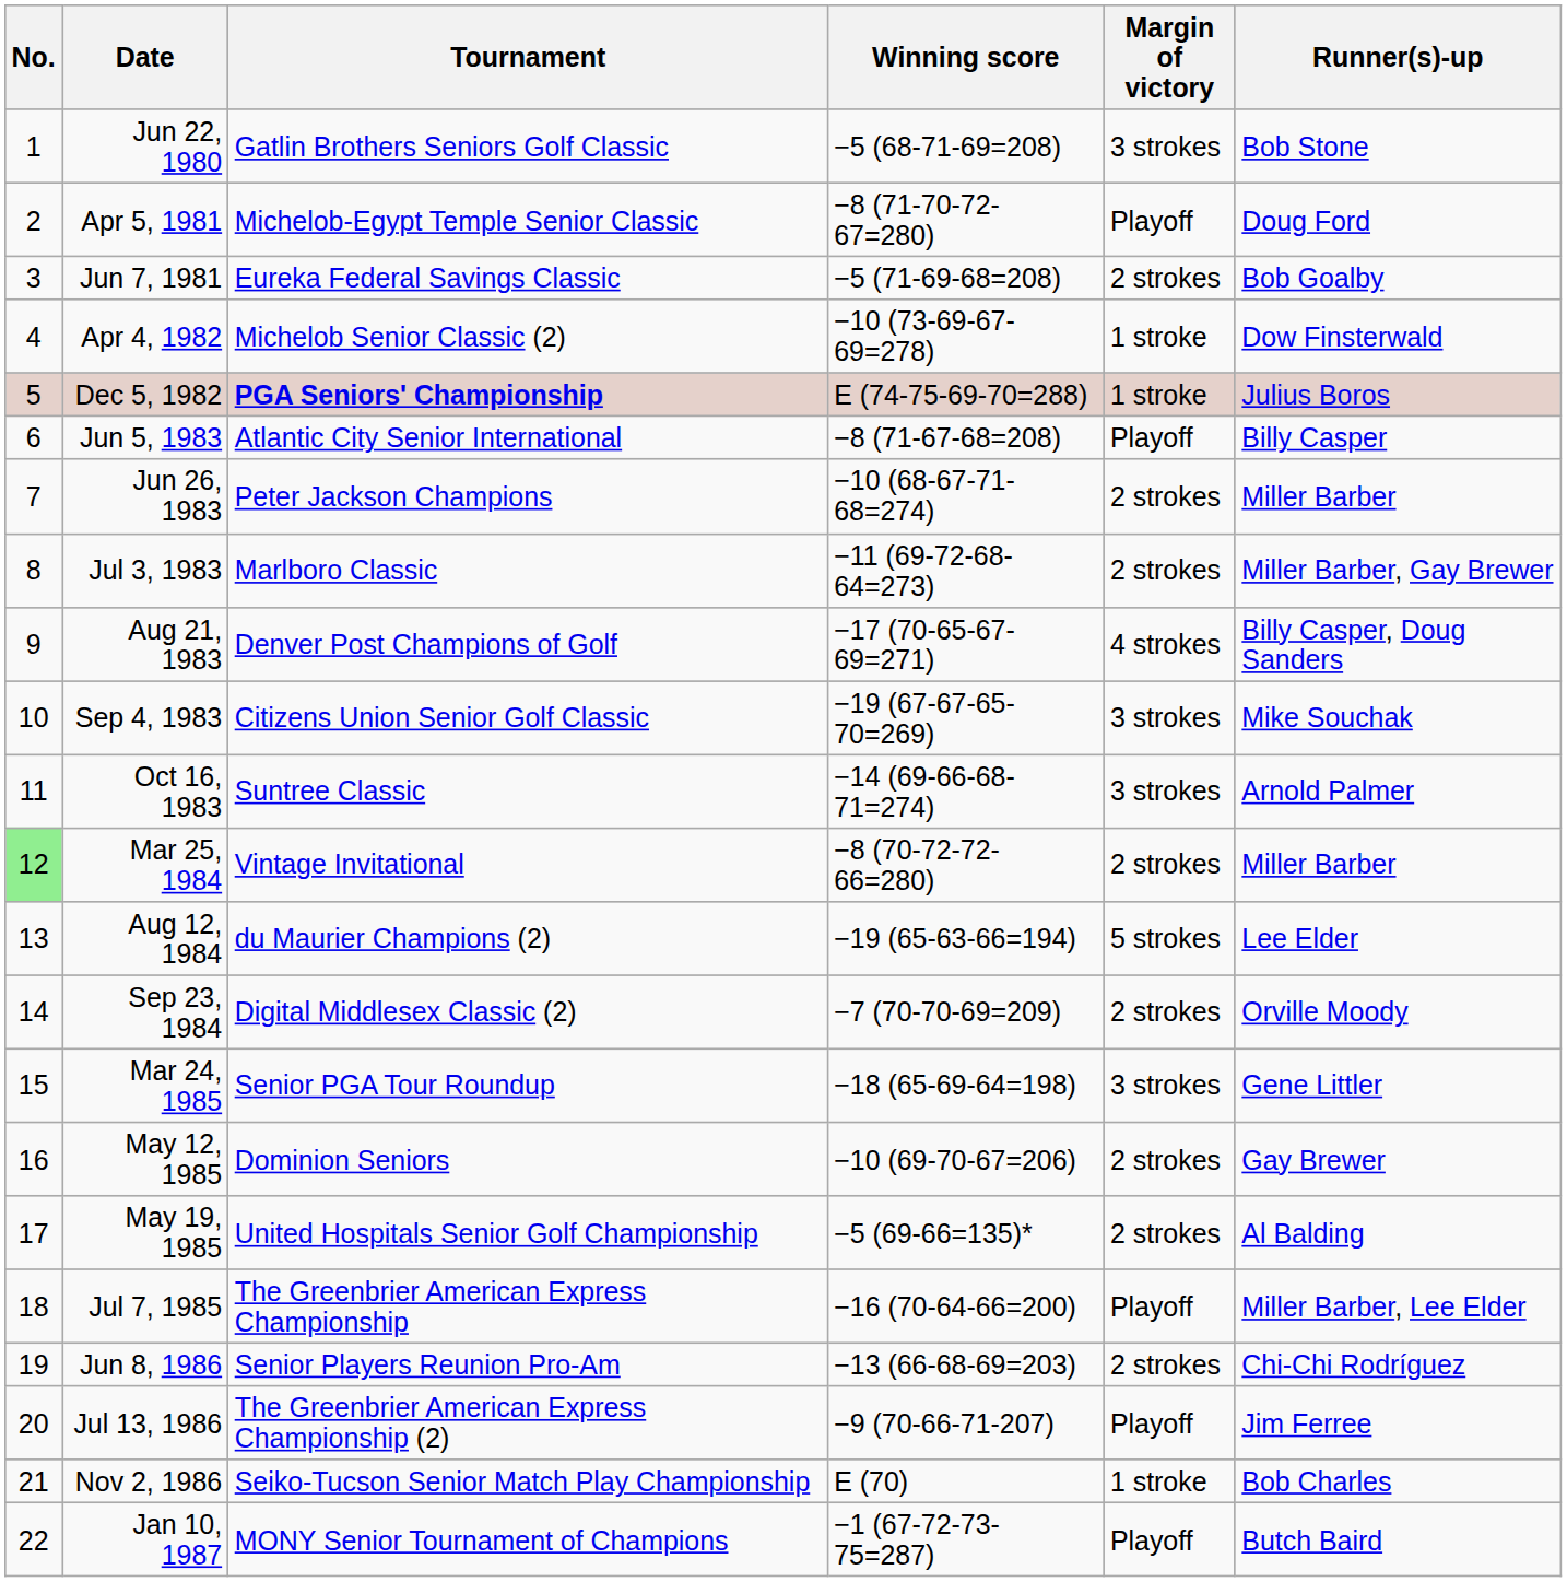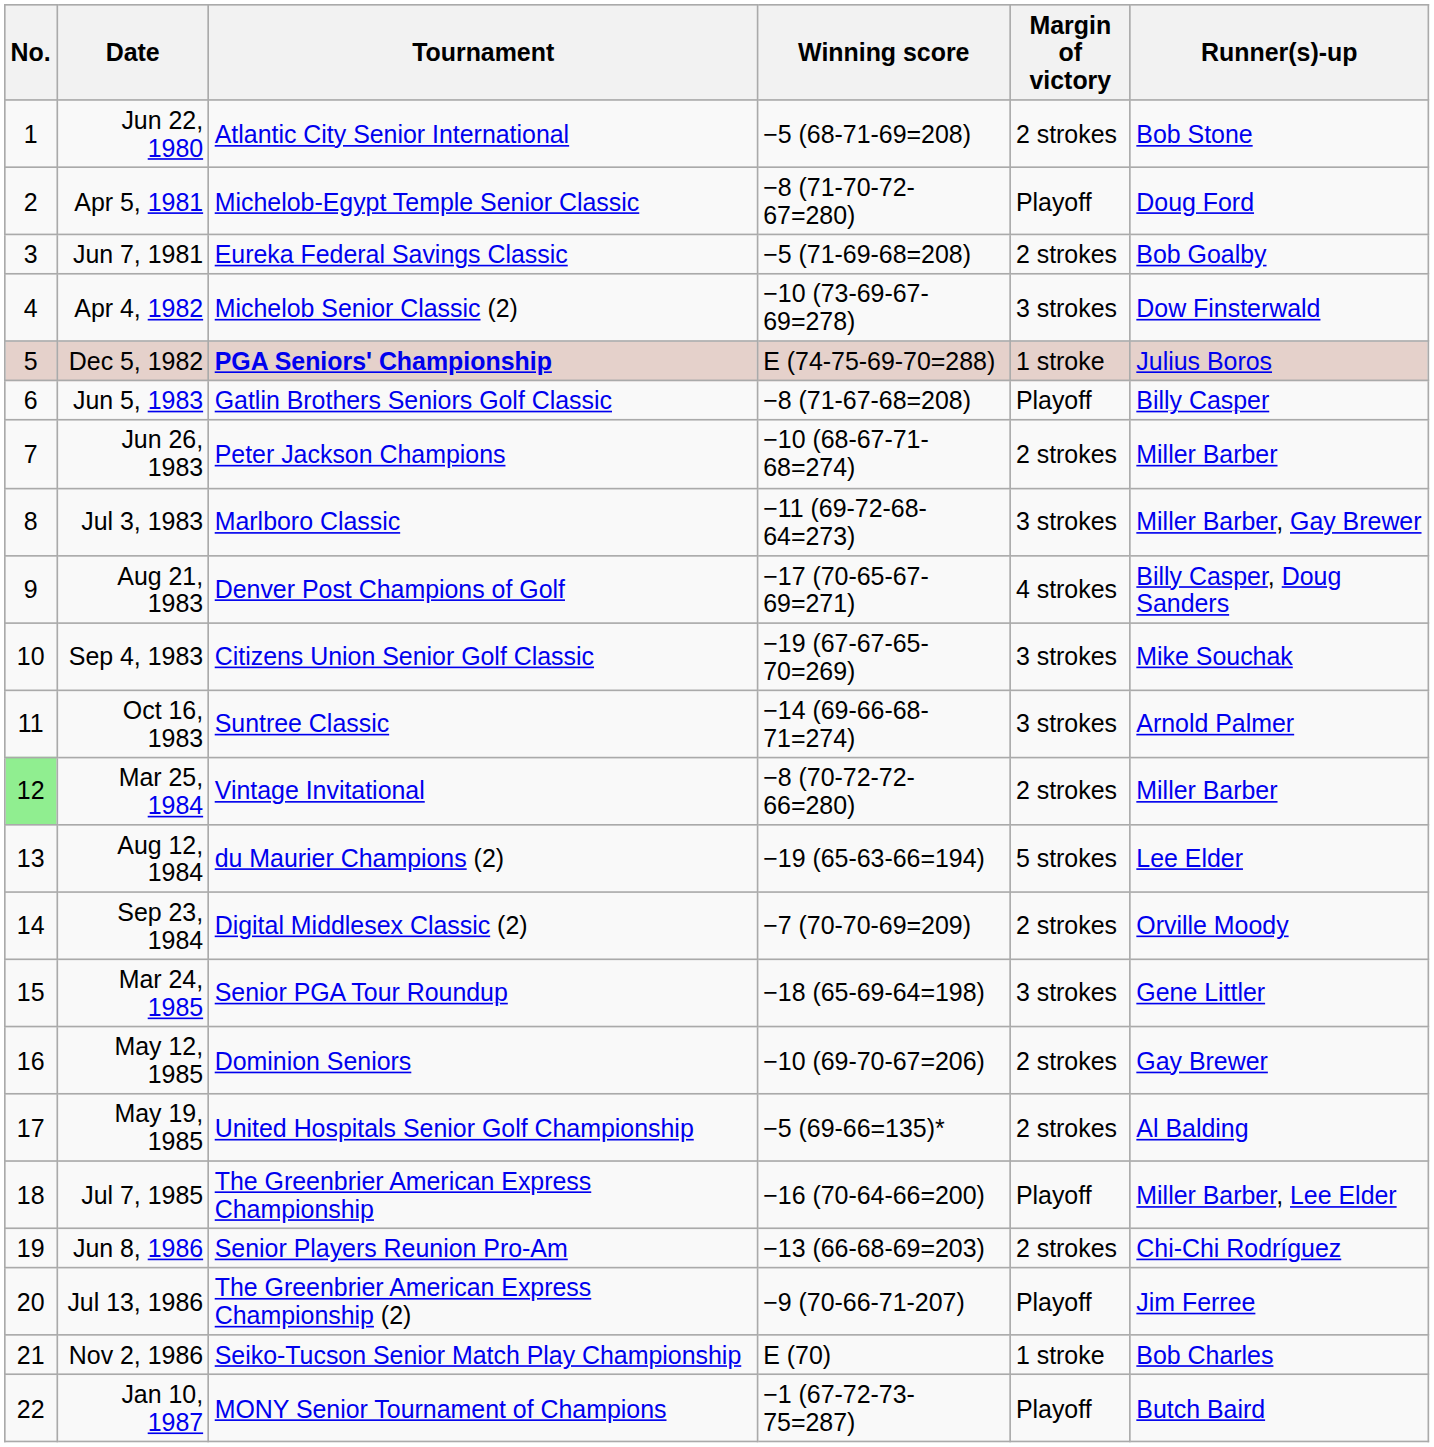 <table class="wikitable" style="font-size:95%;">
 <tr>
 <th>No.</th>
 <th>Date</th>
 <th>Tournament</th>
 <th>Winning score</th>
 <th>Margin of<br>victory</th>
 <th>Runner(s)-up</th>
 </tr>
 <tr>
 <td align=center>1</td>
 <td align=right>Jun 22, <a href='#'>1980</a></td>
-<td><a href='#'>Gatlin Brothers Seniors Golf Classic</a></td>
+<td><a href='#'>Atlantic City Senior International</a></td>
 <td>−5 (68-71-69=208)</td>
-<td>3 strokes</td>
+<td>2 strokes</td>
 <td> <a href='#'>Bob Stone</a></td>
 </tr>
 <tr>
 <td align=center>2</td>
 <td align=right>Apr 5, <a href='#'>1981</a></td>
 <td><a href='#'>Michelob-Egypt Temple Senior Classic</a></td>
 <td>−8 (71-70-72-67=280)</td>
 <td>Playoff</td>
 <td> <a href='#'>Doug Ford</a></td>
 </tr>
 <tr>
 <td align=center>3</td>
 <td align=right>Jun 7, 1981</td>
 <td><a href='#'>Eureka Federal Savings Classic</a></td>
 <td>−5 (71-69-68=208)</td>
 <td>2 strokes</td>
 <td> <a href='#'>Bob Goalby</a></td>
 </tr>
 <tr>
 <td align=center>4</td>
 <td align=right>Apr 4, <a href='#'>1982</a></td>
 <td><a href='#'>Michelob Senior Classic</a> (2)</td>
 <td>−10 (73-69-67-69=278)</td>
-<td>1 stroke</td>
+<td>3 strokes</td>
 <td> <a href='#'>Dow Finsterwald</a></td>
 </tr>
 <tr style="background:#e5d1cb;">
 <td align=center>5</td>
 <td align=right>Dec 5, 1982</td>
 <td><strong><a href='#'>PGA Seniors' Championship</a></strong></td>
 <td>E (74-75-69-70=288)</td>
 <td>1 stroke</td>
 <td> <a href='#'>Julius Boros</a></td>
 </tr>
 <tr>
 <td align=center>6</td>
 <td align=right>Jun 5, <a href='#'>1983</a></td>
-<td><a href='#'>Atlantic City Senior International</a></td>
+<td><a href='#'>Gatlin Brothers Seniors Golf Classic</a></td>
 <td>−8 (71-67-68=208)</td>
 <td>Playoff</td>
 <td> <a href='#'>Billy Casper</a></td>
 </tr>
 <tr>
 <td align=center>7</td>
 <td align=right>Jun 26, 1983</td>
 <td><a href='#'>Peter Jackson Champions</a></td>
 <td>−10 (68-67-71-68=274)</td>
 <td>2 strokes</td>
 <td> <a href='#'>Miller Barber</a></td>
 </tr>
 <tr>
 <td align=center>8</td>
 <td align=right>Jul 3, 1983</td>
 <td><a href='#'>Marlboro Classic</a></td>
 <td>−11 (69-72-68-64=273)</td>
-<td>2 strokes</td>
+<td>3 strokes</td>
 <td> <a href='#'>Miller Barber</a>,  <a href='#'>Gay Brewer</a></td>
 </tr>
 <tr>
 <td align=center>9</td>
 <td align=right>Aug 21, 1983</td>
 <td><a href='#'>Denver Post Champions of Golf</a></td>
 <td>−17 (70-65-67-69=271)</td>
 <td>4 strokes</td>
 <td> <a href='#'>Billy Casper</a>,  <a href='#'>Doug Sanders</a></td>
 </tr>
 <tr>
 <td align=center>10</td>
 <td align=right>Sep 4, 1983</td>
 <td><a href='#'>Citizens Union Senior Golf Classic</a></td>
 <td>−19 (67-67-65-70=269)</td>
 <td>3 strokes</td>
 <td> <a href='#'>Mike Souchak</a></td>
 </tr>
 <tr>
 <td align=center>11</td>
 <td align=right>Oct 16, 1983</td>
 <td><a href='#'>Suntree Classic</a></td>
 <td>−14 (69-66-68-71=274)</td>
 <td>3 strokes</td>
 <td> <a href='#'>Arnold Palmer</a></td>
 </tr>
 <tr>
 <td align=center style="background: lightgreen;">12</td>
 <td align=right>Mar 25, <a href='#'>1984</a></td>
 <td><a href='#'>Vintage Invitational</a></td>
 <td>−8 (70-72-72-66=280)</td>
 <td>2 strokes</td>
 <td> <a href='#'>Miller Barber</a></td>
 </tr>
 <tr>
 <td align=center>13</td>
 <td align=right>Aug 12, 1984</td>
 <td><a href='#'>du Maurier Champions</a> (2)</td>
 <td>−19 (65-63-66=194)</td>
 <td>5 strokes</td>
 <td> <a href='#'>Lee Elder</a></td>
 </tr>
 <tr>
 <td align=center>14</td>
 <td align=right>Sep 23, 1984</td>
 <td><a href='#'>Digital Middlesex Classic</a> (2)</td>
 <td>−7 (70-70-69=209)</td>
 <td>2 strokes</td>
 <td> <a href='#'>Orville Moody</a></td>
 </tr>
 <tr>
 <td align=center>15</td>
 <td align=right>Mar 24, <a href='#'>1985</a></td>
 <td><a href='#'>Senior PGA Tour Roundup</a></td>
 <td>−18 (65-69-64=198)</td>
 <td>3 strokes</td>
 <td> <a href='#'>Gene Littler</a></td>
 </tr>
 <tr>
 <td align=center>16</td>
 <td align=right>May 12, 1985</td>
 <td><a href='#'>Dominion Seniors</a></td>
 <td>−10 (69-70-67=206)</td>
 <td>2 strokes</td>
 <td> <a href='#'>Gay Brewer</a></td>
 </tr>
 <tr>
 <td align=center>17</td>
 <td align=right>May 19, 1985</td>
 <td><a href='#'>United Hospitals Senior Golf Championship</a></td>
 <td>−5 (69-66=135)*</td>
 <td>2 strokes</td>
 <td> <a href='#'>Al Balding</a></td>
 </tr>
 <tr>
 <td align=center>18</td>
 <td align=right>Jul 7, 1985</td>
 <td><a href='#'>The Greenbrier American Express Championship</a></td>
 <td>−16 (70-64-66=200)</td>
 <td>Playoff</td>
 <td> <a href='#'>Miller Barber</a>,  <a href='#'>Lee Elder</a></td>
 </tr>
 <tr>
 <td align=center>19</td>
 <td align=right>Jun 8, <a href='#'>1986</a></td>
 <td><a href='#'>Senior Players Reunion Pro-Am</a></td>
 <td>−13 (66-68-69=203)</td>
 <td>2 strokes</td>
 <td> <a href='#'>Chi-Chi Rodríguez</a></td>
 </tr>
 <tr>
 <td align=center>20</td>
 <td align=right>Jul 13, 1986</td>
 <td><a href='#'>The Greenbrier American Express Championship</a> (2)</td>
 <td>−9 (70-66-71-207)</td>
 <td>Playoff</td>
 <td> <a href='#'>Jim Ferree</a></td>
 </tr>
 <tr>
 <td align=center>21</td>
 <td align=right>Nov 2, 1986</td>
 <td><a href='#'>Seiko-Tucson Senior Match Play Championship</a></td>
 <td>E (70)</td>
 <td>1 stroke</td>
 <td> <a href='#'>Bob Charles</a></td>
 </tr>
 <tr>
 <td align=center>22</td>
 <td align=right>Jan 10, <a href='#'>1987</a></td>
 <td><a href='#'>MONY Senior Tournament of Champions</a></td>
 <td>−1 (67-72-73-75=287)</td>
 <td>Playoff</td>
 <td> <a href='#'>Butch Baird</a></td>
 </tr>
 </table>
